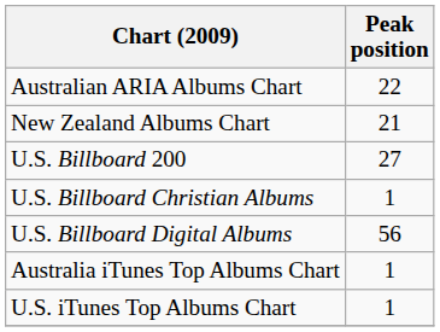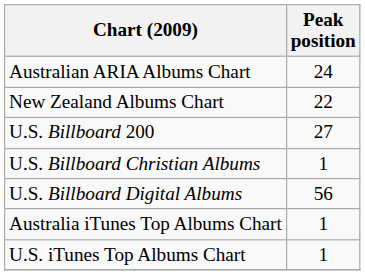 <table class="wikitable sortable">
 <tr>
 <th>Chart (2009)</th>
 <th>Peak<br>position</th>
 </tr>
 <tr>
 <td>Australian ARIA Albums Chart</td>
-<td align="center">22</td>
+<td align="center">24</td>
 </tr>
 <tr>
 <td>New Zealand Albums Chart</td>
-<td align="center">21</td>
+<td align="center">22</td>
 </tr>
 <tr>
 <td>U.S. <em>Billboard</em> 200</td>
 <td align="center">27</td>
 </tr>
 <tr>
 <td>U.S. <em>Billboard Christian Albums</em></td>
 <td align="center">1</td>
 </tr>
 <tr>
 <td>U.S. <em>Billboard Digital Albums</em></td>
 <td align="center">56</td>
 </tr>
 <tr>
 <td>Australia iTunes Top Albums Chart</td>
 <td align="center">1</td>
 </tr>
 <tr>
 <td>U.S. iTunes Top Albums Chart</td>
 <td align="center">1</td>
 </tr>
 <tr>
 </tr>
 </table>
